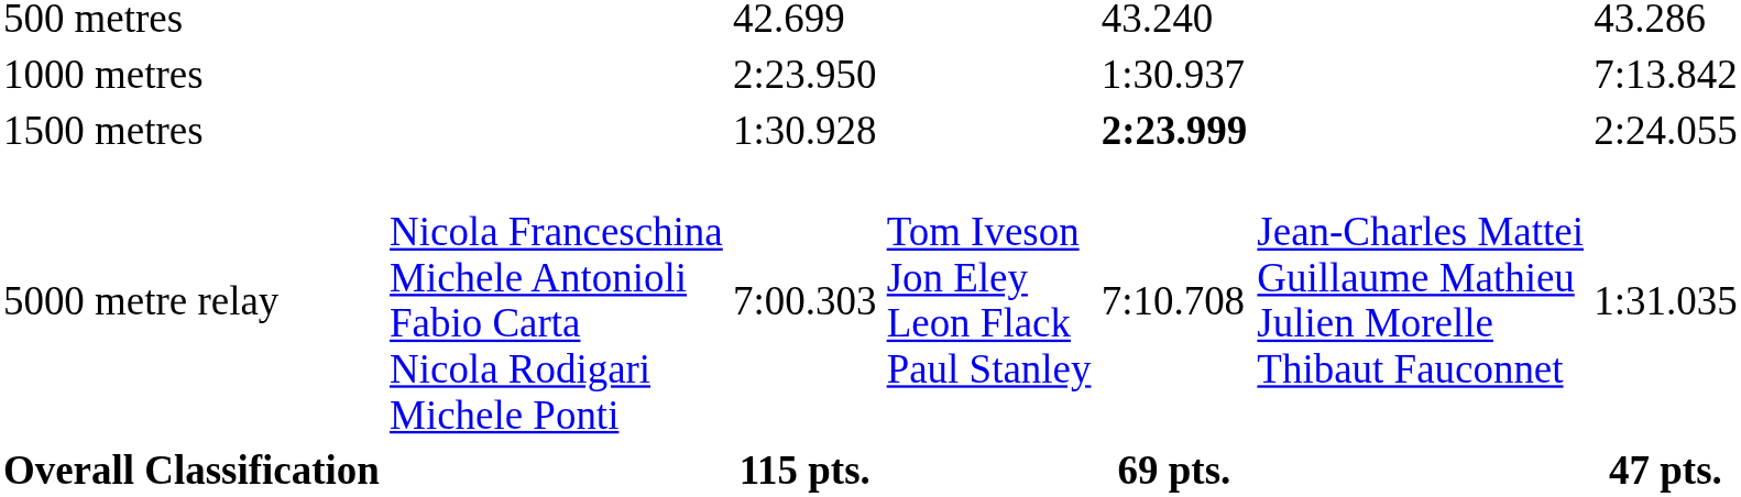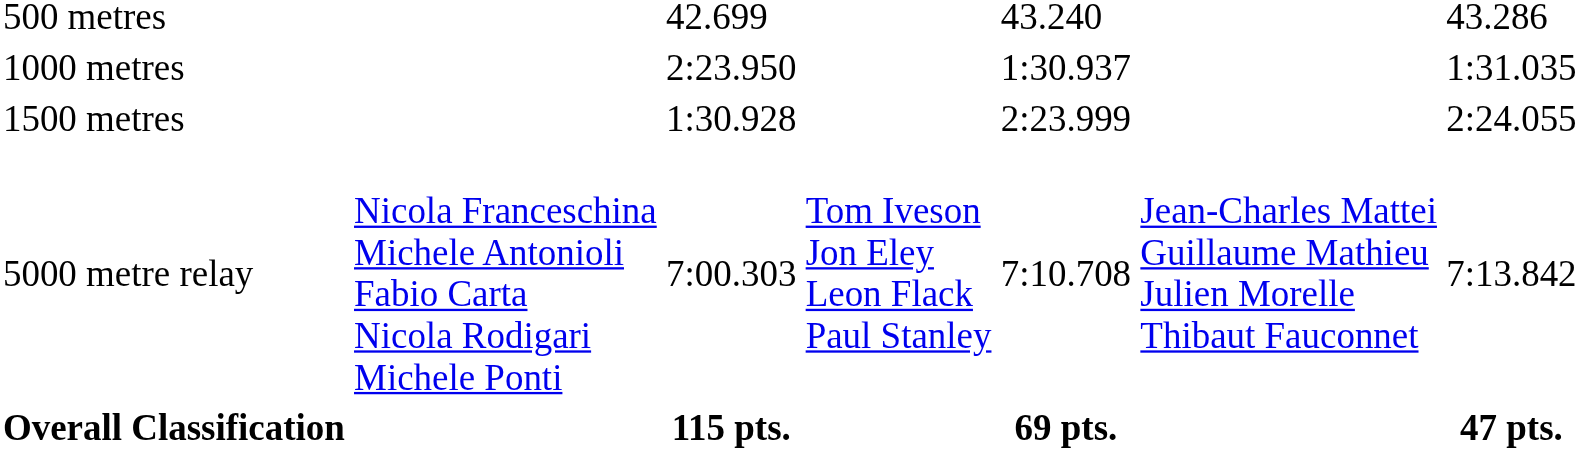 <table>
 <tr>
 <td>500 metres</td>
 <td></td>
 <td>42.699</td>
 <td></td>
 <td>43.240</td>
 <td></td>
 <td>43.286</td>
 </tr>
 <tr>
 <td>1000 metres</td>
 <td></td>
 <td>2:23.950</td>
 <td></td>
 <td>1:30.937</td>
 <td></td>
-<td>7:13.842</td>
+<td>1:31.035</td>
 </tr>
 <tr>
 <td>1500 metres</td>
 <td></td>
 <td>1:30.928</td>
 <td></td>
-<td><strong>2:23.999</strong></td>
+<td>2:23.999</td>
 <td></td>
 <td>2:24.055</td>
 </tr>
 <tr>
 <td>5000 metre relay</td>
 <td valign=top><br><a href='#'>Nicola Franceschina</a><br><a href='#'>Michele Antonioli</a><br><a href='#'>Fabio Carta</a><br><a href='#'>Nicola Rodigari</a><br><a href='#'>Michele Ponti</a></td>
 <td>7:00.303</td>
 <td valign=top><br><a href='#'>Tom Iveson</a><br><a href='#'>Jon Eley</a><br><a href='#'>Leon Flack</a><br><a href='#'>Paul Stanley</a></td>
 <td>7:10.708</td>
 <td valign=top><br><a href='#'>Jean-Charles Mattei</a><br><a href='#'>Guillaume Mathieu</a><br><a href='#'>Julien Morelle</a><br><a href='#'>Thibaut Fauconnet</a></td>
-<td>1:31.035</td>
+<td>7:13.842</td>
 </tr>
 <tr>
 <th>Overall Classification</th>
 <th></th>
 <th>115 pts.</th>
 <th></th>
 <th>69 pts.</th>
 <th></th>
 <th>47 pts.</th>
 </tr>
 </table>
